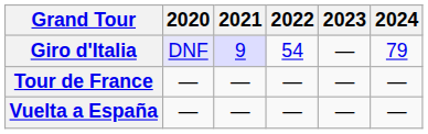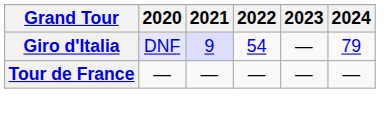 <table class="wikitable plainrowheaders">
 <tr>
 <th scope="col"><a href='#'>Grand Tour</a></th>
 <th scope="col">2020</th>
 <th scope="col">2021</th>
 <th scope="col">2022</th>
 <th scope="col">2023</th>
 <th scope="col">2024</th>
 </tr>
 <tr style="text-align:center;">
 <th scope="row"> <a href='#'>Giro d'Italia</a></th>
 <td style="background: lavender;"><a href='#'>DNF</a></td>
 <td style="background:#ddf;"><a href='#'>9</a></td>
 <td><a href='#'>54</a></td>
 <td>—</td>
 <td><a href='#'>79</a></td>
 </tr>
 <tr style="text-align:center;">
 <th scope="row"> <a href='#'>Tour de France</a></th>
 <td>—</td>
 <td>—</td>
 <td>—</td>
 <td>—</td>
 <td>—</td>
 </tr>
-<tr style="text-align:center;">
-<th scope="row"> <a href='#'>Vuelta a España</a></th>
-<td>—</td>
-<td>—</td>
-<td>—</td>
-<td>—</td>
-<td>—</td>
-</tr>
 </table>
